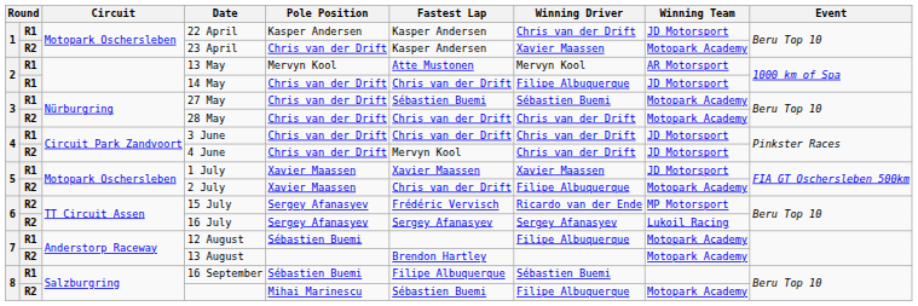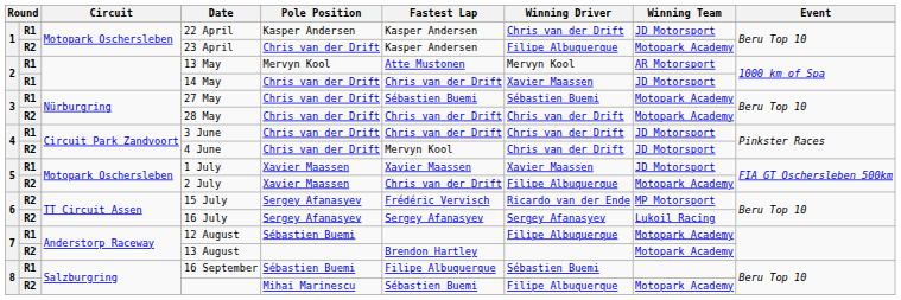 <table class="wikitable" style="font-size:85%">
 <tr>
 <th colspan=2>Round</th>
 <th>Circuit</th>
 <th>Date</th>
 <th>Pole Position</th>
 <th>Fastest Lap</th>
 <th>Winning Driver</th>
 <th>Winning Team</th>
 <th>Event</th>
 </tr>
 <tr>
 <th rowspan=2>1</th>
 <th>R1</th>
 <td rowspan=2> <a href='#'>Motopark Oschersleben</a></td>
 <td>22 April</td>
 <td> Kasper Andersen</td>
 <td> Kasper Andersen</td>
 <td> <a href='#'>Chris van der Drift</a></td>
 <td> <a href='#'>JD Motorsport</a></td>
 <td rowspan=2><em>Beru Top 10</em></td>
 </tr>
 <tr>
 <th>R2</th>
 <td>23 April</td>
 <td> <a href='#'>Chris van der Drift</a></td>
 <td> Kasper Andersen</td>
-<td> <a href='#'>Xavier Maassen</a></td>
+<td> <a href='#'>Filipe Albuquerque</a></td>
 <td> <a href='#'>Motopark Academy</a></td>
 </tr>
 <tr>
 <th rowspan=2>2</th>
 <th>R1</th>
 <td rowspan=2></td>
 <td>13 May</td>
 <td> Mervyn Kool</td>
 <td> <a href='#'>Atte Mustonen</a></td>
 <td> Mervyn Kool</td>
 <td> <a href='#'>AR Motorsport</a></td>
 <td rowspan=2><em><a href='#'>1000 km of Spa</a></em></td>
 </tr>
 <tr>
 <th>R1</th>
 <td>14 May</td>
 <td> <a href='#'>Chris van der Drift</a></td>
 <td> <a href='#'>Chris van der Drift</a></td>
-<td> <a href='#'>Filipe Albuquerque</a></td>
+<td> <a href='#'>Xavier Maassen</a></td>
 <td> <a href='#'>JD Motorsport</a></td>
 </tr>
 <tr>
 <th rowspan=2>3</th>
 <th>R1</th>
 <td rowspan=2> <a href='#'>Nürburgring</a></td>
 <td>27 May</td>
 <td> <a href='#'>Chris van der Drift</a></td>
 <td> <a href='#'>Sébastien Buemi</a></td>
 <td> <a href='#'>Sébastien Buemi</a></td>
 <td> <a href='#'>Motopark Academy</a></td>
 <td rowspan=2><em>Beru Top 10</em></td>
 </tr>
 <tr>
 <th>R2</th>
 <td>28 May</td>
 <td> <a href='#'>Chris van der Drift</a></td>
 <td> <a href='#'>Chris van der Drift</a></td>
 <td> <a href='#'>Chris van der Drift</a></td>
 <td> <a href='#'>Motopark Academy</a></td>
 </tr>
 <tr>
 <th rowspan=2>4</th>
 <th>R1</th>
 <td rowspan=2> <a href='#'>Circuit Park Zandvoort</a></td>
 <td>3 June</td>
 <td> <a href='#'>Chris van der Drift</a></td>
 <td> <a href='#'>Chris van der Drift</a></td>
 <td> <a href='#'>Chris van der Drift</a></td>
 <td> <a href='#'>JD Motorsport</a></td>
 <td rowspan=2><em>Pinkster Races</em></td>
 </tr>
 <tr>
 <th>R2</th>
 <td>4 June</td>
 <td> <a href='#'>Chris van der Drift</a></td>
 <td> Mervyn Kool</td>
 <td> <a href='#'>Chris van der Drift</a></td>
 <td> <a href='#'>JD Motorsport</a></td>
 </tr>
 <tr>
 <th rowspan=2>5</th>
 <th>R1</th>
 <td rowspan=2> <a href='#'>Motopark Oschersleben</a></td>
 <td>1 July</td>
 <td> <a href='#'>Xavier Maassen</a></td>
 <td> <a href='#'>Xavier Maassen</a></td>
 <td> <a href='#'>Xavier Maassen</a></td>
 <td> <a href='#'>JD Motorsport</a></td>
 <td rowspan=2><em><a href='#'>FIA GT Oschersleben 500km</a></em></td>
 </tr>
 <tr>
 <th>R2</th>
 <td>2 July</td>
 <td> <a href='#'>Xavier Maassen</a></td>
 <td> <a href='#'>Chris van der Drift</a></td>
 <td> <a href='#'>Filipe Albuquerque</a></td>
 <td> <a href='#'>Motopark Academy</a></td>
 </tr>
 <tr>
 <th rowspan=2>6</th>
 <th>R2</th>
 <td rowspan=2> <a href='#'>TT Circuit Assen</a></td>
 <td>15 July</td>
 <td> <a href='#'>Sergey Afanasyev</a></td>
 <td> <a href='#'>Frédéric Vervisch</a></td>
 <td> <a href='#'>Ricardo van der Ende</a></td>
 <td> <a href='#'>MP Motorsport</a></td>
 <td rowspan=2><em>Beru Top 10</em></td>
 </tr>
 <tr>
 <th>R2</th>
 <td>16 July</td>
 <td> <a href='#'>Sergey Afanasyev</a></td>
 <td> <a href='#'>Sergey Afanasyev</a></td>
 <td> <a href='#'>Sergey Afanasyev</a></td>
 <td> <a href='#'>Lukoil Racing</a></td>
 </tr>
 <tr>
 <th rowspan=2>7</th>
 <th>R1</th>
 <td rowspan=2> <a href='#'>Anderstorp Raceway</a></td>
 <td>12 August</td>
 <td> <a href='#'>Sébastien Buemi</a></td>
 <td></td>
 <td> <a href='#'>Filipe Albuquerque</a></td>
 <td> <a href='#'>Motopark Academy</a></td>
 <td rowspan=2></td>
 </tr>
 <tr>
 <th>R2</th>
 <td>13 August</td>
 <td></td>
 <td> <a href='#'>Brendon Hartley</a></td>
 <td></td>
 <td> <a href='#'>Motopark Academy</a></td>
 </tr>
 <tr>
 <th rowspan=2>8</th>
 <th>R1</th>
 <td rowspan=2> <a href='#'>Salzburgring</a></td>
 <td>16 September</td>
 <td> <a href='#'>Sébastien Buemi</a></td>
 <td> <a href='#'>Filipe Albuquerque</a></td>
 <td> <a href='#'>Sébastien Buemi</a></td>
 <td></td>
 <td rowspan=2><em>Beru Top 10</em></td>
 </tr>
 <tr>
 <th>R2</th>
 <td></td>
 <td> <a href='#'>Mihai Marinescu</a></td>
 <td> <a href='#'>Sébastien Buemi</a></td>
 <td> <a href='#'>Filipe Albuquerque</a></td>
 <td> <a href='#'>Motopark Academy</a></td>
 </tr>
 </table>
